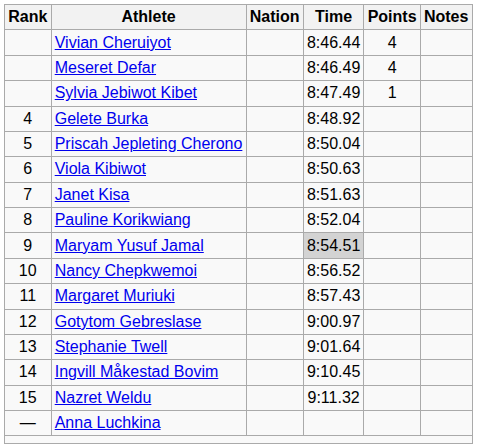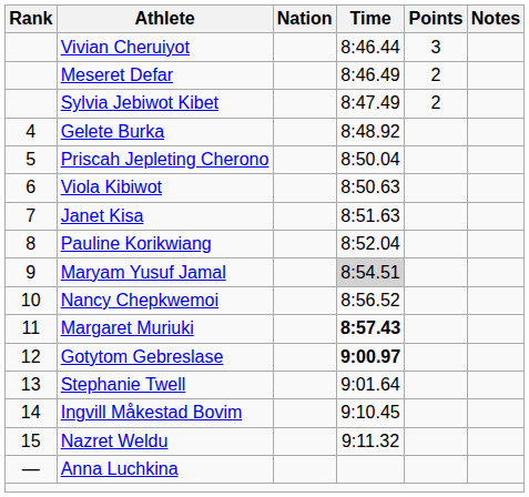 <table class="wikitable mw-datatable sortable" style="text-align:center;">
 <tr>
 <th>Rank</th>
 <th>Athlete</th>
 <th>Nation</th>
 <th>Time</th>
 <th>Points</th>
 <th>Notes</th>
 </tr>
 <tr>
 <td></td>
 <td align=left><a href='#'>Vivian Cheruiyot</a></td>
 <td align=left></td>
 <td>8:46.44</td>
-<td>4</td>
+<td>3</td>
 <td></td>
 </tr>
 <tr>
 <td></td>
 <td align=left><a href='#'>Meseret Defar</a></td>
 <td align=left></td>
 <td>8:46.49</td>
-<td>4</td>
+<td>2</td>
 <td></td>
 </tr>
 <tr>
 <td></td>
 <td align=left><a href='#'>Sylvia Jebiwot Kibet</a></td>
 <td align=left></td>
 <td>8:47.49</td>
-<td>1</td>
+<td>2</td>
 <td></td>
 </tr>
 <tr>
 <td>4</td>
 <td align=left><a href='#'>Gelete Burka</a></td>
 <td align=left></td>
 <td>8:48.92</td>
 <td></td>
 <td></td>
 </tr>
 <tr>
 <td>5</td>
 <td align=left><a href='#'>Priscah Jepleting Cherono</a></td>
 <td align=left></td>
 <td>8:50.04</td>
 <td></td>
 <td></td>
 </tr>
 <tr>
 <td>6</td>
 <td align=left><a href='#'>Viola Kibiwot</a></td>
 <td align=left></td>
 <td>8:50.63</td>
 <td></td>
 <td></td>
 </tr>
 <tr>
 <td>7</td>
 <td align=left><a href='#'>Janet Kisa</a></td>
 <td align=left></td>
 <td>8:51.63</td>
 <td></td>
 <td></td>
 </tr>
 <tr>
 <td>8</td>
 <td align=left><a href='#'>Pauline Korikwiang</a></td>
 <td align=left></td>
 <td>8:52.04</td>
 <td></td>
 <td></td>
 </tr>
 <tr>
 <td>9</td>
 <td align=left><a href='#'>Maryam Yusuf Jamal</a></td>
 <td align=left></td>
 <td style="background: lightgrey;">8:54.51</td>
 <td></td>
 <td></td>
 </tr>
 <tr>
 <td>10</td>
 <td align=left><a href='#'>Nancy Chepkwemoi</a></td>
 <td align=left></td>
 <td>8:56.52</td>
 <td></td>
 <td></td>
 </tr>
 <tr>
 <td>11</td>
 <td align=left><a href='#'>Margaret Muriuki</a></td>
 <td align=left></td>
-<td>8:57.43</td>
+<td><strong>8:57.43</strong></td>
 <td></td>
 <td></td>
 </tr>
 <tr>
 <td>12</td>
 <td align=left><a href='#'>Gotytom Gebreslase</a></td>
 <td align=left></td>
-<td>9:00.97</td>
+<td><strong>9:00.97</strong></td>
 <td></td>
 <td></td>
 </tr>
 <tr>
 <td>13</td>
 <td align=left><a href='#'>Stephanie Twell</a></td>
 <td align=left></td>
 <td>9:01.64</td>
 <td></td>
 <td></td>
 </tr>
 <tr>
 <td>14</td>
 <td align=left><a href='#'>Ingvill Måkestad Bovim</a></td>
 <td align=left></td>
 <td>9:10.45</td>
 <td></td>
 <td></td>
 </tr>
 <tr>
 <td>15</td>
 <td align=left><a href='#'>Nazret Weldu</a></td>
 <td align=left></td>
 <td>9:11.32</td>
 <td></td>
 <td><strong></strong></td>
 </tr>
 <tr>
 <td>—</td>
 <td align=left><a href='#'>Anna Luchkina</a></td>
 <td align=left></td>
 <td></td>
 <td></td>
 <td></td>
 </tr>
 <tr class="sortbottom">
 <td colspan=6></td>
 </tr>
 </table>
